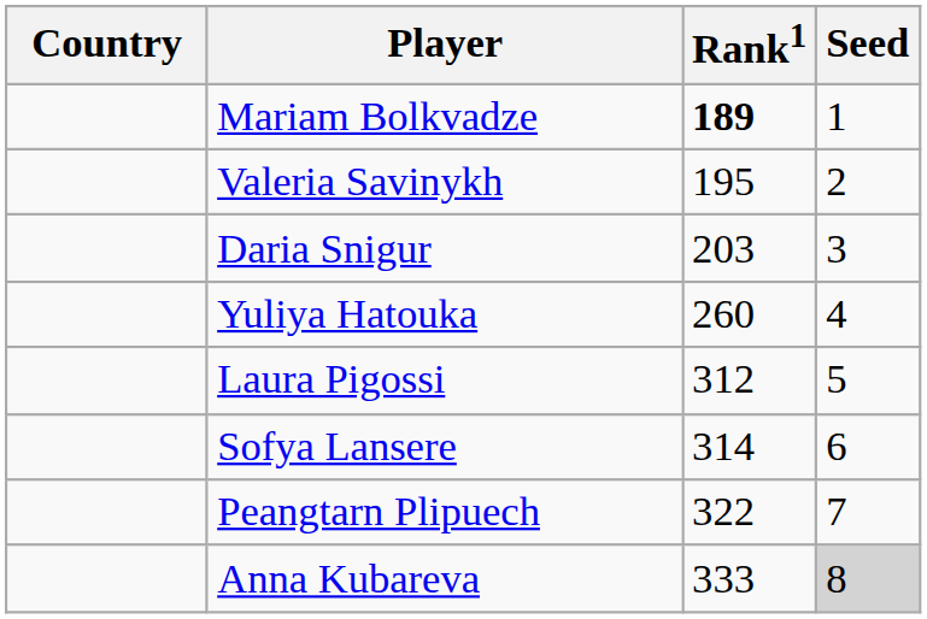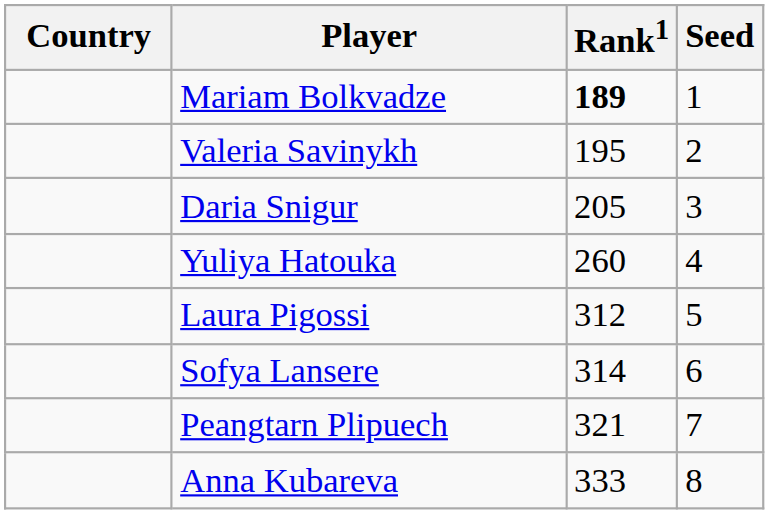 <table class="sortable wikitable">
 <tr>
 <th width="70">Country</th>
 <th width="175">Player</th>
 <th>Rank<sup>1</sup></th>
 <th>Seed</th>
 </tr>
 <tr>
 <td></td>
 <td><a href='#'>Mariam Bolkvadze</a></td>
 <td><strong>189</strong></td>
 <td>1</td>
 </tr>
 <tr>
 <td></td>
 <td><a href='#'>Valeria Savinykh</a></td>
 <td>195</td>
 <td>2</td>
 </tr>
 <tr>
 <td></td>
 <td><a href='#'>Daria Snigur</a></td>
-<td>203</td>
+<td>205</td>
 <td>3</td>
 </tr>
 <tr>
 <td></td>
 <td><a href='#'>Yuliya Hatouka</a></td>
 <td>260</td>
 <td>4</td>
 </tr>
 <tr>
 <td></td>
 <td><a href='#'>Laura Pigossi</a></td>
 <td>312</td>
 <td>5</td>
 </tr>
 <tr>
 <td></td>
 <td><a href='#'>Sofya Lansere</a></td>
 <td>314</td>
 <td>6</td>
 </tr>
 <tr>
 <td></td>
 <td><a href='#'>Peangtarn Plipuech</a></td>
-<td>322</td>
+<td>321</td>
 <td>7</td>
 </tr>
 <tr>
 <td></td>
 <td><a href='#'>Anna Kubareva</a></td>
 <td>333</td>
-<td style="background: lightgrey;">8</td>
+<td>8</td>
 </tr>
 </table>
